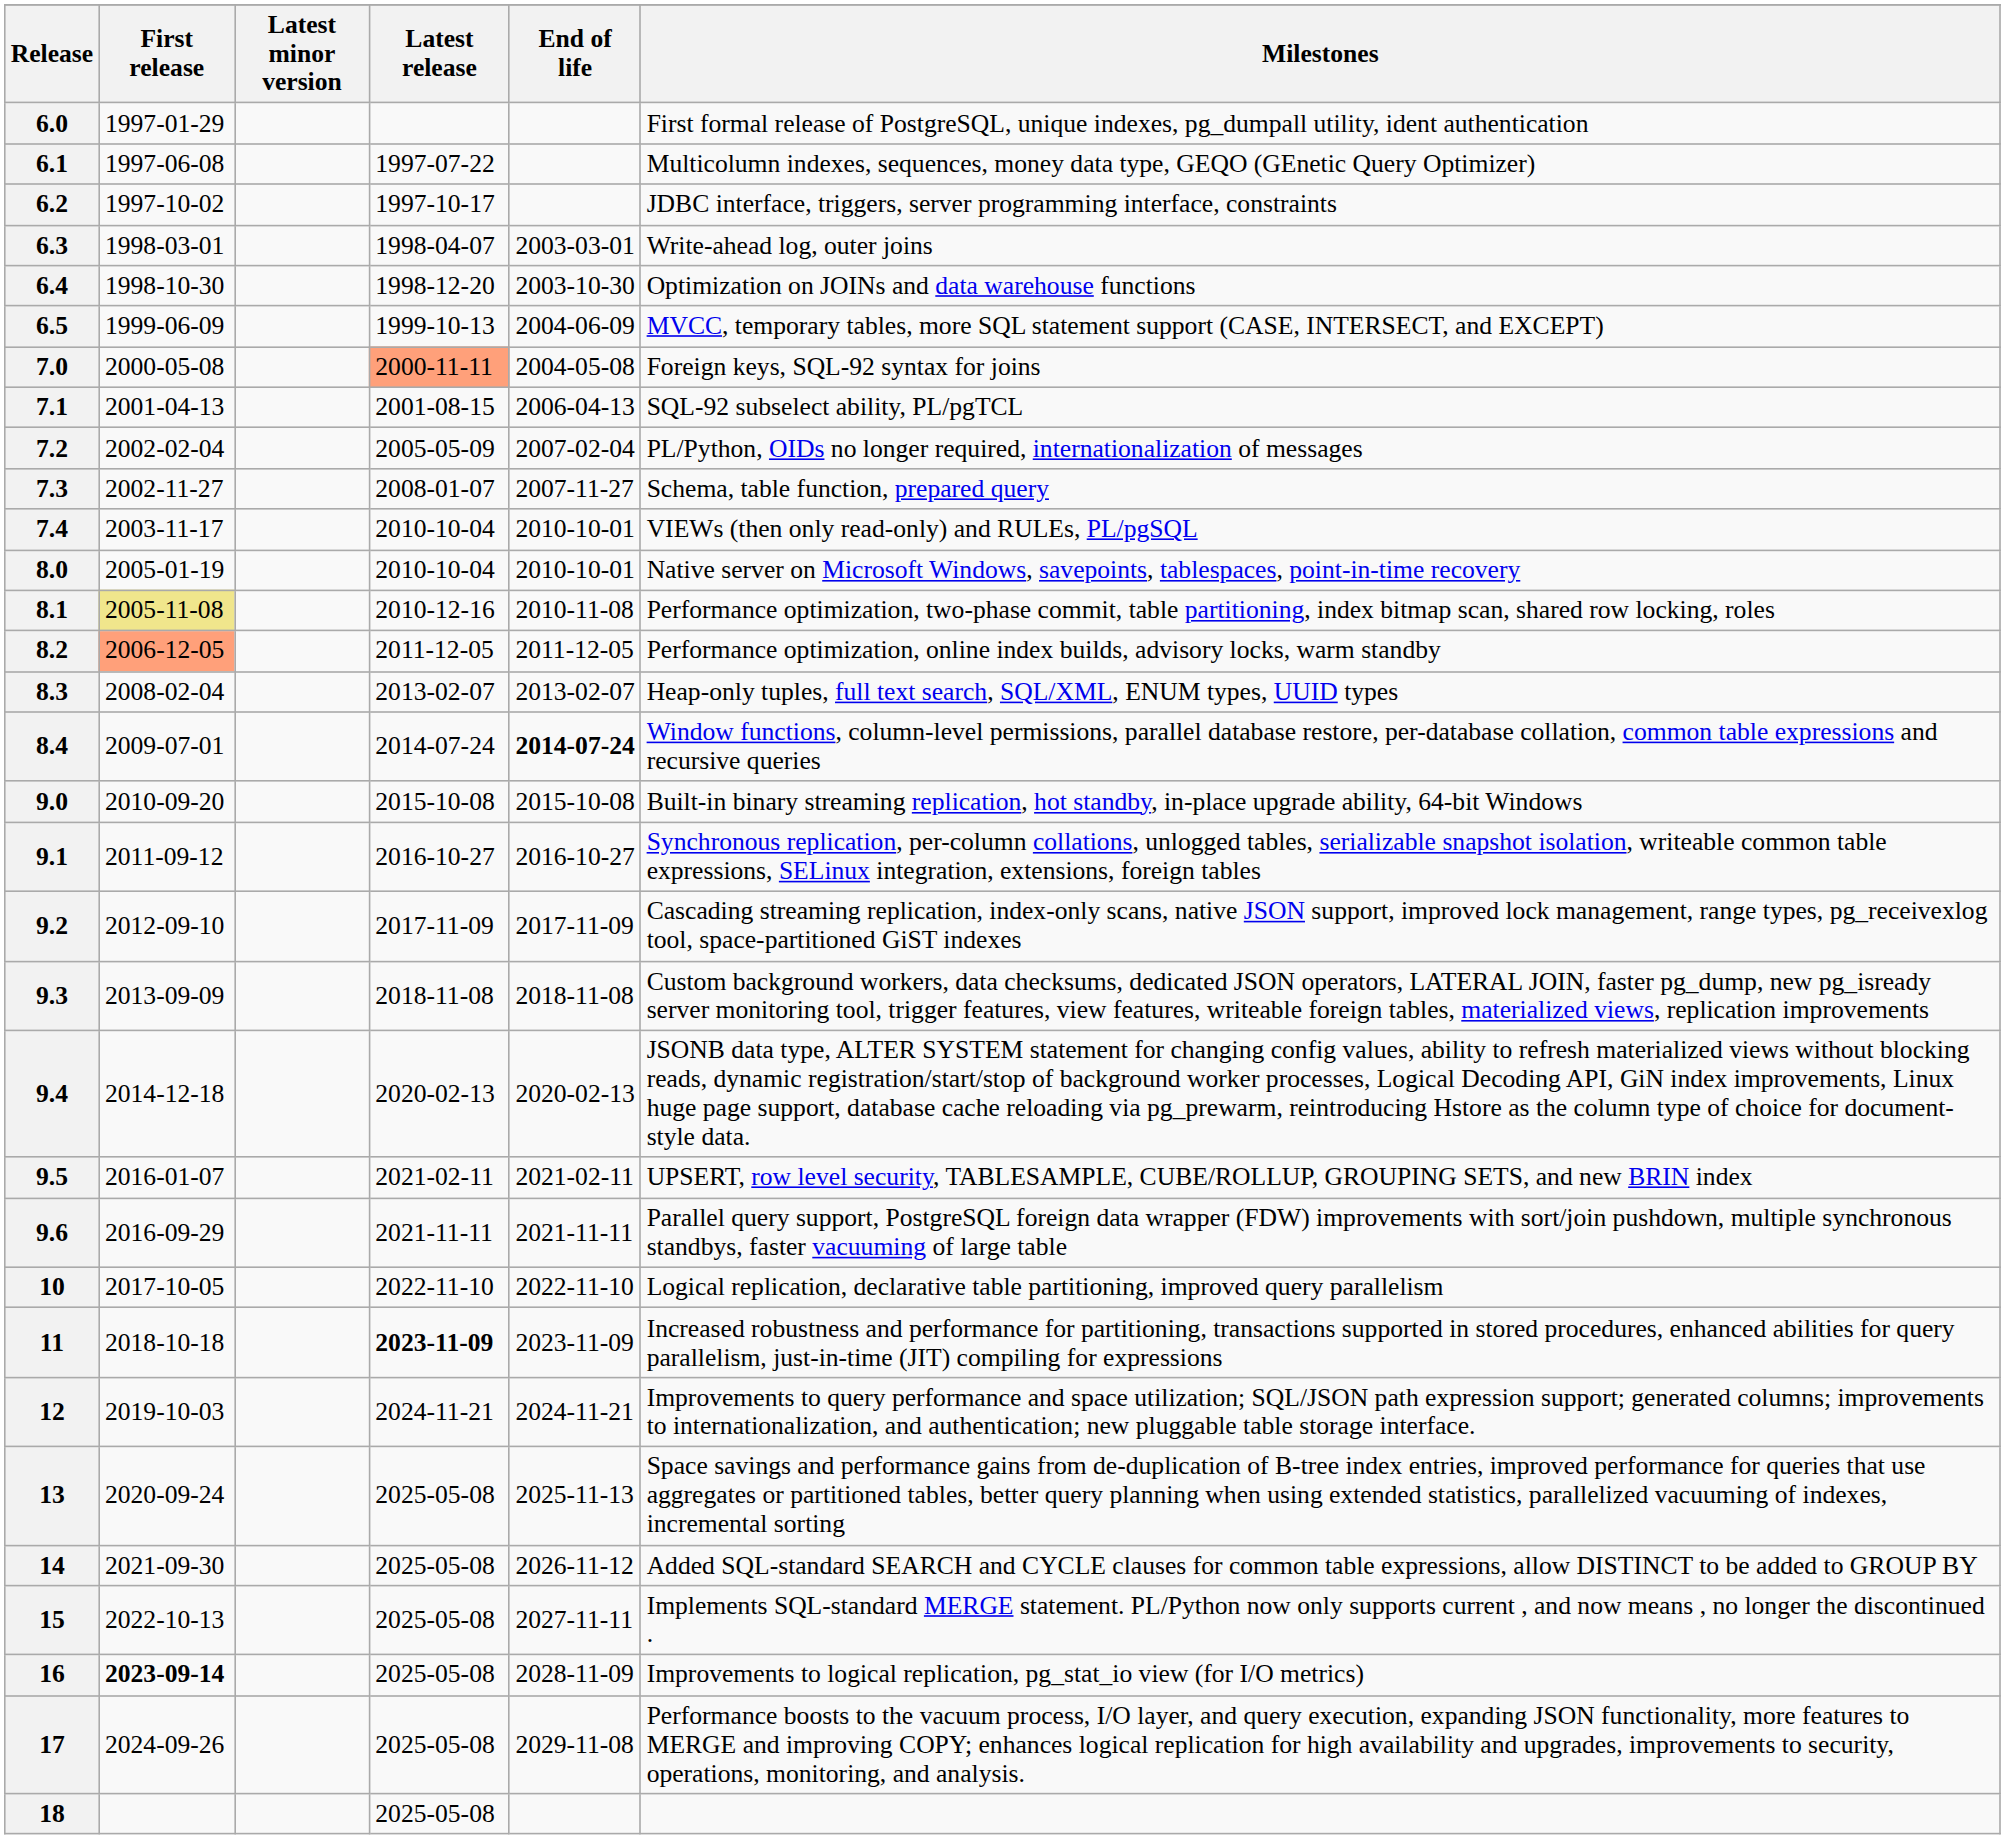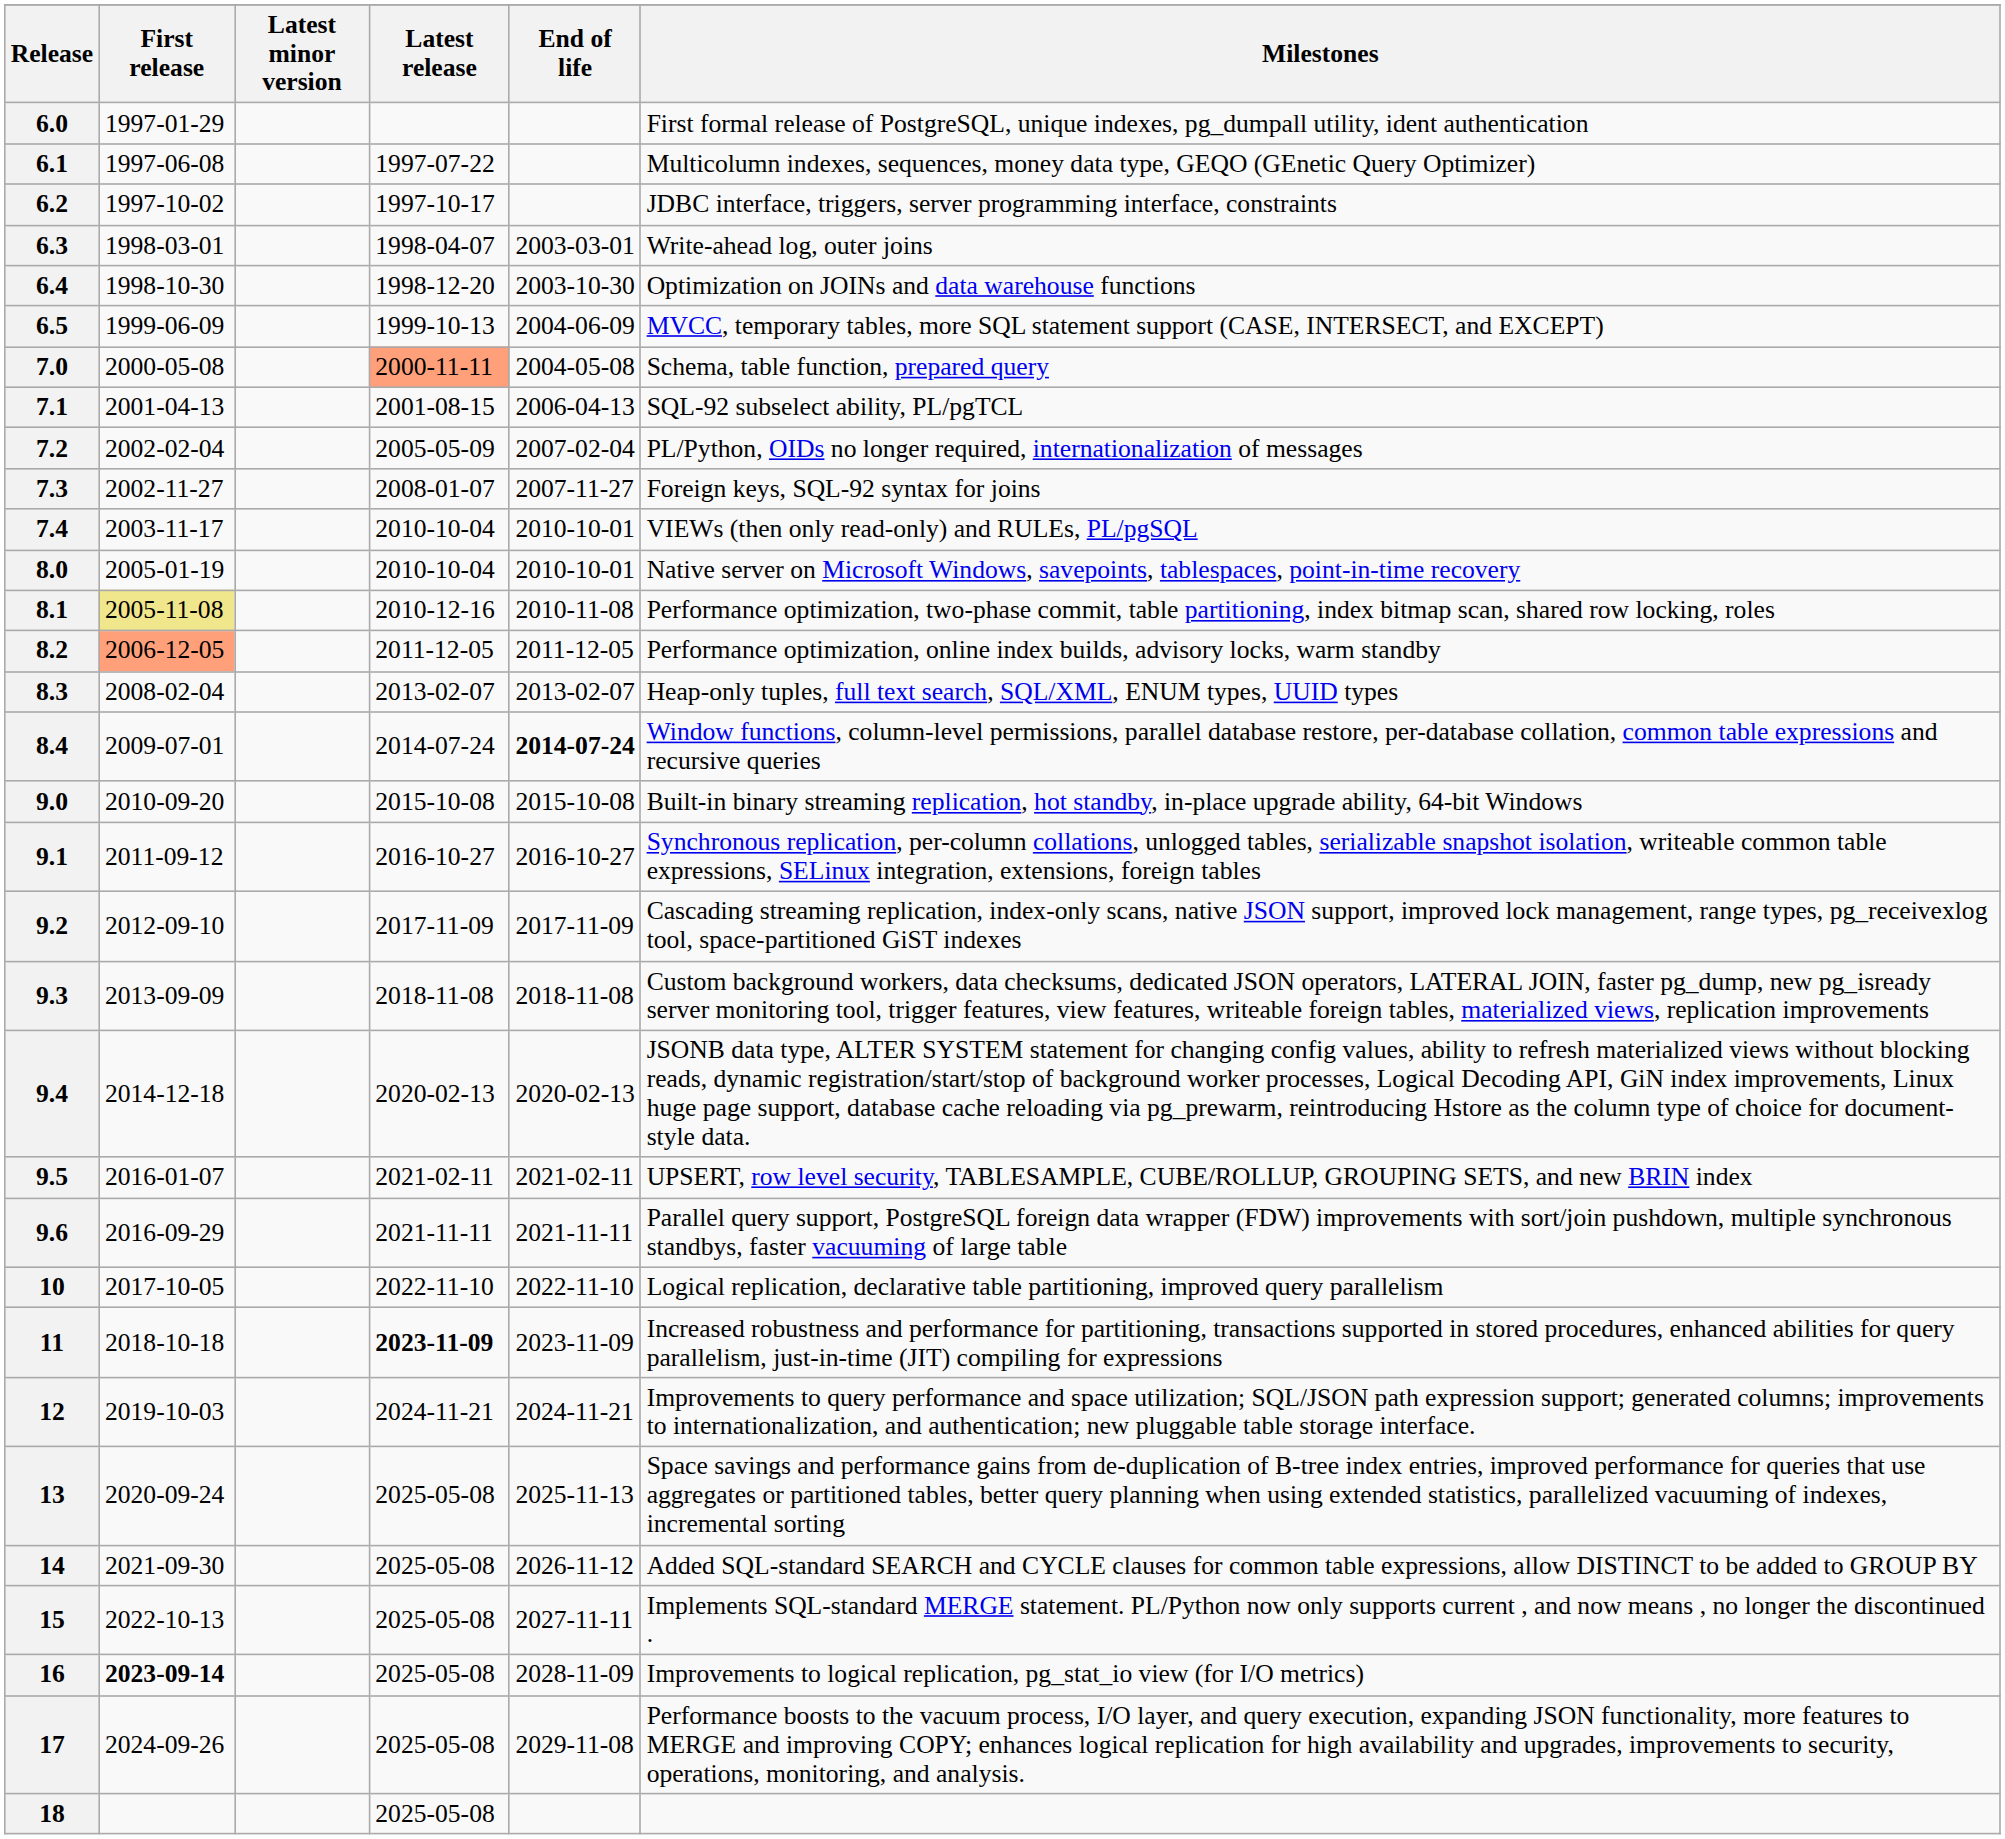 <table class="wikitable">
 <tr>
 </tr>
 <tr>
 <th scope="col">Release</th>
 <th scope="col">First release</th>
 <th scope="col">Latest minor version</th>
 <th scope="col">Latest release</th>
 <th scope="col">End of<br>life</th>
 <th scope="col">Milestones</th>
 </tr>
 <tr>
 <th scope="row">6.0</th>
 <td style=white-space:nowrap>1997-01-29</td>
 <td></td>
 <td></td>
 <td></td>
 <td>First formal release of PostgreSQL, unique indexes, pg_dumpall utility, ident authentication</td>
 </tr>
 <tr>
 <th scope="row">6.1</th>
 <td style=white-space:nowrap>1997-06-08</td>
 <td></td>
 <td>1997-07-22</td>
 <td></td>
 <td>Multicolumn indexes, sequences, money data type, GEQO (GEnetic Query Optimizer)</td>
 </tr>
 <tr>
 <th scope="row">6.2</th>
 <td>1997-10-02</td>
 <td></td>
 <td>1997-10-17</td>
 <td></td>
 <td>JDBC interface, triggers, server programming interface, constraints</td>
 </tr>
 <tr>
 <th scope="row">6.3</th>
 <td>1998-03-01</td>
 <td></td>
 <td>1998-04-07</td>
 <td>2003-03-01</td>
 <td>Write-ahead log, outer joins</td>
 </tr>
 <tr>
 <th scope="row">6.4</th>
 <td>1998-10-30</td>
 <td></td>
 <td>1998-12-20</td>
 <td>2003-10-30</td>
 <td>Optimization on JOINs and <a href='#'>data warehouse</a> functions</td>
 </tr>
 <tr>
 <th scope="row">6.5</th>
 <td>1999-06-09</td>
 <td></td>
 <td style=white-space:nowrap>1999-10-13</td>
 <td style=white-space:nowrap>2004-06-09</td>
 <td><a href='#'>MVCC</a>, temporary tables, more SQL statement support (CASE, INTERSECT, and EXCEPT)</td>
 </tr>
 <tr>
 <th scope="row">7.0</th>
 <td>2000-05-08</td>
 <td></td>
 <td style="background: lightsalmon;">2000-11-11</td>
 <td>2004-05-08</td>
-<td>Foreign keys, SQL-92 syntax for joins</td>
+<td>Schema, table function, <a href='#'>prepared query</a></td>
 </tr>
 <tr>
 <th scope="row">7.1</th>
 <td>2001-04-13</td>
 <td></td>
 <td>2001-08-15</td>
 <td>2006-04-13</td>
 <td>SQL-92 subselect ability, PL/pgTCL</td>
 </tr>
 <tr>
 <th scope="row">7.2</th>
 <td>2002-02-04</td>
 <td></td>
 <td>2005-05-09</td>
 <td>2007-02-04</td>
 <td>PL/Python, <a href='#'>OIDs</a> no longer required, <a href='#'>internationalization</a> of messages</td>
 </tr>
 <tr>
 <th scope="row">7.3</th>
 <td>2002-11-27</td>
 <td></td>
 <td>2008-01-07</td>
 <td>2007-11-27</td>
-<td>Schema, table function, <a href='#'>prepared query</a></td>
+<td>Foreign keys, SQL-92 syntax for joins</td>
 </tr>
 <tr>
 <th scope="row">7.4</th>
 <td>2003-11-17</td>
 <td></td>
 <td>2010-10-04</td>
 <td>2010-10-01</td>
 <td>VIEWs (then only read-only) and RULEs, <a href='#'>PL/pgSQL</a></td>
 </tr>
 <tr>
 <th scope="row">8.0</th>
 <td>2005-01-19</td>
 <td></td>
 <td>2010-10-04</td>
 <td>2010-10-01</td>
 <td>Native server on <a href='#'>Microsoft Windows</a>, <a href='#'>savepoints</a>, <a href='#'>tablespaces</a>, <a href='#'>point-in-time recovery</a></td>
 </tr>
 <tr>
 <th scope="row">8.1</th>
 <td style="background: khaki;">2005-11-08</td>
 <td></td>
 <td>2010-12-16</td>
 <td>2010-11-08</td>
 <td>Performance optimization, two-phase commit, table <a href='#'>partitioning</a>, index bitmap scan, shared row locking, roles</td>
 </tr>
 <tr>
 <th scope="row">8.2</th>
 <td style="background: lightsalmon;">2006-12-05</td>
 <td></td>
 <td>2011-12-05</td>
 <td>2011-12-05</td>
 <td>Performance optimization, online index builds, advisory locks, warm standby</td>
 </tr>
 <tr>
 <th scope="row">8.3</th>
 <td>2008-02-04</td>
 <td></td>
 <td>2013-02-07</td>
 <td>2013-02-07</td>
 <td>Heap-only tuples, <a href='#'>full text search</a>, <a href='#'>SQL/XML</a>, ENUM types, <a href='#'>UUID</a> types</td>
 </tr>
 <tr>
 <th scope="row">8.4</th>
 <td>2009-07-01</td>
 <td></td>
 <td>2014-07-24</td>
 <td><strong>2014-07-24</strong></td>
 <td><a href='#'>Window functions</a>, column-level permissions, parallel database restore, per-database collation, <a href='#'>common table expressions</a> and recursive queries</td>
 </tr>
 <tr>
 <th scope="row">9.0</th>
 <td>2010-09-20</td>
 <td></td>
 <td>2015-10-08</td>
 <td>2015-10-08</td>
 <td>Built-in binary streaming <a href='#'>replication</a>, <a href='#'>hot standby</a>, in-place upgrade ability, 64-bit Windows</td>
 </tr>
 <tr>
 <th scope="row">9.1</th>
 <td>2011-09-12</td>
 <td></td>
 <td>2016-10-27</td>
 <td>2016-10-27</td>
 <td><a href='#'>Synchronous replication</a>, per-column <a href='#'>collations</a>, unlogged tables, <a href='#'>serializable snapshot isolation</a>, writeable common table expressions, <a href='#'>SELinux</a> integration, extensions, foreign tables</td>
 </tr>
 <tr>
 <th scope="row">9.2</th>
 <td>2012-09-10</td>
 <td></td>
 <td>2017-11-09</td>
 <td>2017-11-09</td>
 <td>Cascading streaming replication, index-only scans, native <a href='#'>JSON</a> support, improved lock management, range types, pg_receivexlog tool, space-partitioned GiST indexes</td>
 </tr>
 <tr>
 <th scope="row">9.3</th>
 <td>2013-09-09</td>
 <td></td>
 <td>2018-11-08</td>
 <td>2018-11-08</td>
 <td>Custom background workers, data checksums, dedicated JSON operators, LATERAL JOIN, faster pg_dump, new pg_isready server monitoring tool, trigger features, view features, writeable foreign tables, <a href='#'>materialized views</a>, replication improvements</td>
 </tr>
 <tr>
 <th scope="row">9.4</th>
 <td>2014-12-18</td>
 <td></td>
 <td>2020-02-13</td>
 <td>2020-02-13</td>
 <td>JSONB data type, ALTER SYSTEM statement for changing config values, ability to refresh materialized views without blocking reads, dynamic registration/start/stop of background worker processes, Logical Decoding API, GiN index improvements, Linux huge page support, database cache reloading via pg_prewarm, reintroducing Hstore as the column type of choice for document-style data.</td>
 </tr>
 <tr>
 <th scope="row">9.5</th>
 <td>2016-01-07</td>
 <td></td>
 <td>2021-02-11</td>
 <td>2021-02-11</td>
 <td>UPSERT, <a href='#'>row level security</a>, TABLESAMPLE, CUBE/ROLLUP, GROUPING SETS, and new <a href='#'>BRIN</a> index</td>
 </tr>
 <tr>
 <th scope="row">9.6</th>
 <td>2016-09-29</td>
 <td></td>
 <td>2021-11-11</td>
 <td>2021-11-11</td>
 <td>Parallel query support, PostgreSQL foreign data wrapper (FDW) improvements with sort/join pushdown, multiple synchronous standbys, faster <a href='#'>vacuuming</a> of large table</td>
 </tr>
 <tr>
 <th scope="row">10</th>
 <td>2017-10-05</td>
 <td></td>
 <td>2022-11-10</td>
 <td>2022-11-10</td>
 <td>Logical replication, declarative table partitioning, improved query parallelism</td>
 </tr>
 <tr>
 <th scope="row">11</th>
 <td>2018-10-18</td>
 <td></td>
 <td><strong>2023-11-09</strong></td>
 <td>2023-11-09</td>
 <td>Increased robustness and performance for partitioning, transactions supported in stored procedures, enhanced abilities for query parallelism, just-in-time (JIT) compiling for expressions</td>
 </tr>
 <tr>
 <th scope="row">12</th>
 <td>2019-10-03</td>
 <td></td>
 <td>2024-11-21</td>
 <td>2024-11-21</td>
 <td>Improvements to query performance and space utilization; SQL/JSON path expression support; generated columns; improvements to internationalization, and authentication; new pluggable table storage interface.</td>
 </tr>
 <tr>
 <th scope="row">13</th>
 <td>2020-09-24</td>
 <td></td>
 <td>2025-05-08</td>
 <td>2025-11-13</td>
 <td>Space savings and performance gains from de-duplication of B-tree index entries, improved performance for queries that use aggregates or partitioned tables, better query planning when using extended statistics, parallelized vacuuming of indexes, incremental sorting</td>
 </tr>
 <tr>
 <th scope="row">14</th>
 <td>2021-09-30</td>
 <td></td>
 <td>2025-05-08</td>
 <td>2026-11-12</td>
 <td>Added SQL-standard SEARCH and CYCLE clauses for common table expressions, allow DISTINCT to be added to GROUP BY</td>
 </tr>
 <tr>
 <th scope="row">15</th>
 <td>2022-10-13</td>
 <td></td>
 <td>2025-05-08</td>
 <td>2027-11-11</td>
 <td>Implements SQL-standard <a href='#'>MERGE</a> statement. PL/Python now only supports current , and  now means , no longer the discontinued .</td>
 </tr>
 <tr>
 <th scope="row">16</th>
 <td><strong>2023-09-14</strong></td>
 <td></td>
 <td>2025-05-08</td>
 <td>2028-11-09</td>
 <td>Improvements to logical replication, pg_stat_io view (for I/O metrics)</td>
 </tr>
 <tr>
 <th scope="row">17</th>
 <td>2024-09-26</td>
 <td></td>
 <td>2025-05-08</td>
 <td>2029-11-08</td>
 <td>Performance boosts to the vacuum process, I/O layer, and query execution, expanding JSON functionality, more features to MERGE and improving COPY; enhances logical replication for high availability and upgrades, improvements to security, operations, monitoring, and analysis.</td>
 </tr>
 <tr>
 <th scope="row">18</th>
 <td></td>
 <td></td>
 <td>2025-05-08</td>
 <td></td>
 <td></td>
 </tr>
 </table>
